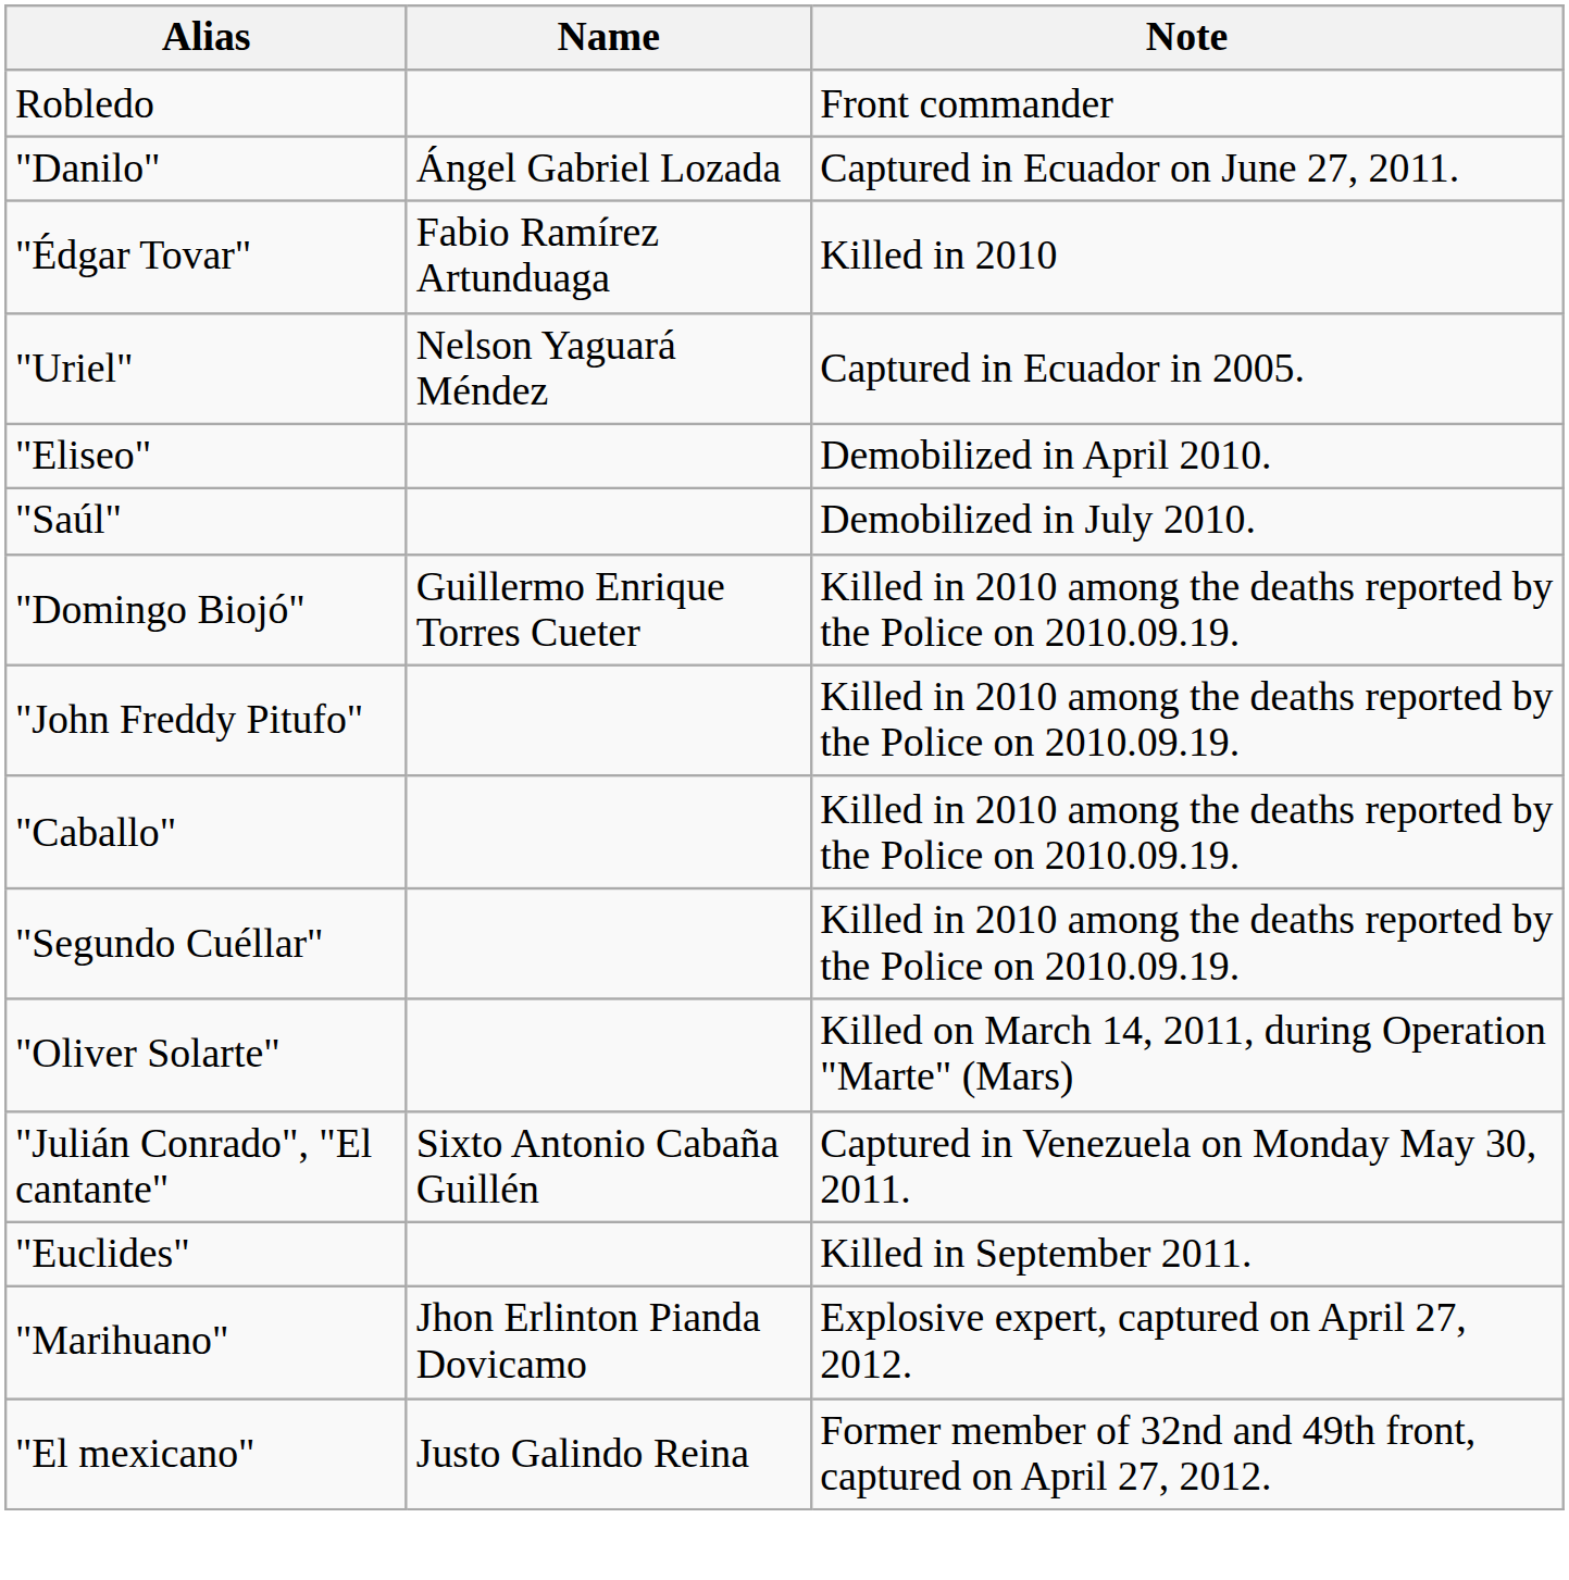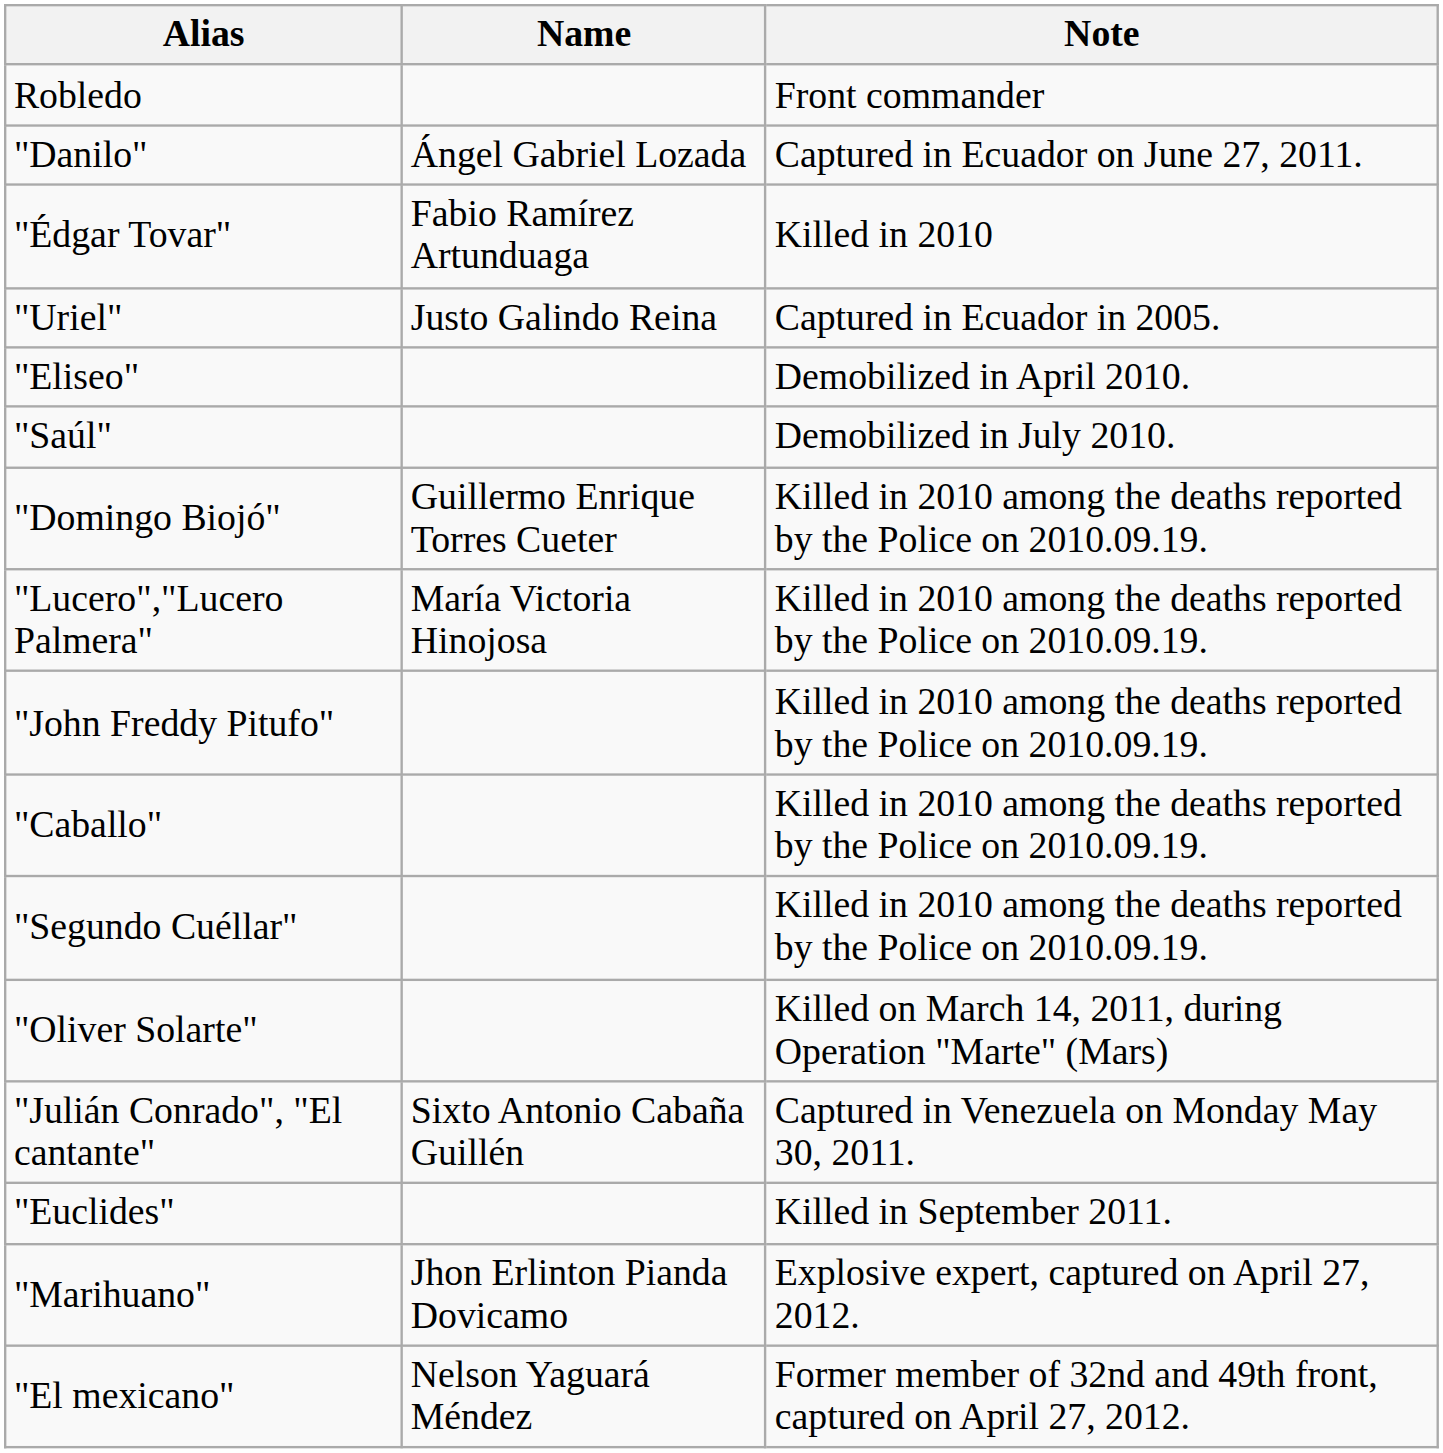 <table class="wikitable">
 <tr>
 <th>Alias</th>
 <th>Name</th>
 <th>Note</th>
 </tr>
 <tr>
 <td>Robledo</td>
 <td></td>
 <td>Front commander</td>
 </tr>
 <tr>
 <td>"Danilo"</td>
 <td>Ángel Gabriel Lozada</td>
 <td>Captured in Ecuador on June 27, 2011.</td>
 </tr>
 <tr>
 <td>"Édgar Tovar"</td>
 <td>Fabio Ramírez Artunduaga</td>
 <td>Killed in 2010</td>
 </tr>
 <tr>
 <td>"Uriel"</td>
-<td>Nelson Yaguará Méndez</td>
+<td>Justo Galindo Reina</td>
 <td>Captured in Ecuador in 2005.</td>
 </tr>
 <tr>
 <td>"Eliseo"</td>
 <td></td>
 <td>Demobilized in April 2010.</td>
 </tr>
 <tr>
 <td>"Saúl"</td>
 <td></td>
 <td>Demobilized in July 2010.</td>
 </tr>
 <tr>
 <td>"Domingo Biojó"</td>
 <td>Guillermo Enrique Torres Cueter</td>
+<td>Killed in 2010 among the deaths reported by the Police on 2010.09.19.</td>
+</tr>
+<tr>
+<td>"Lucero","Lucero Palmera"</td>
+<td>María Victoria Hinojosa</td>
 <td>Killed in 2010 among the deaths reported by the Police on 2010.09.19.</td>
 </tr>
 <tr>
 <td>"John Freddy Pitufo"</td>
 <td></td>
 <td>Killed in 2010 among the deaths reported by the Police on 2010.09.19.</td>
 </tr>
 <tr>
 <td>"Caballo"</td>
 <td></td>
 <td>Killed in 2010 among the deaths reported by the Police on 2010.09.19.</td>
 </tr>
 <tr>
 <td>"Segundo Cuéllar"</td>
 <td></td>
 <td>Killed in 2010 among the deaths reported by the Police on 2010.09.19.</td>
 </tr>
 <tr>
 <td>"Oliver Solarte"</td>
 <td></td>
 <td>Killed on March 14, 2011, during Operation "Marte" (Mars)</td>
 </tr>
 <tr>
 <td>"Julián Conrado", "El cantante"</td>
 <td>Sixto Antonio Cabaña Guillén</td>
 <td>Captured in Venezuela on Monday May 30, 2011.</td>
 </tr>
 <tr>
 <td>"Euclides"</td>
 <td></td>
 <td>Killed in September 2011.</td>
 </tr>
 <tr>
 <td>"Marihuano"</td>
 <td>Jhon Erlinton Pianda Dovicamo</td>
 <td>Explosive expert, captured on April 27, 2012.</td>
 </tr>
 <tr>
 <td>"El mexicano"</td>
-<td>Justo Galindo Reina</td>
+<td>Nelson Yaguará Méndez</td>
 <td>Former member of 32nd and 49th front, captured on April 27, 2012.</td>
 </tr>
 </table>
